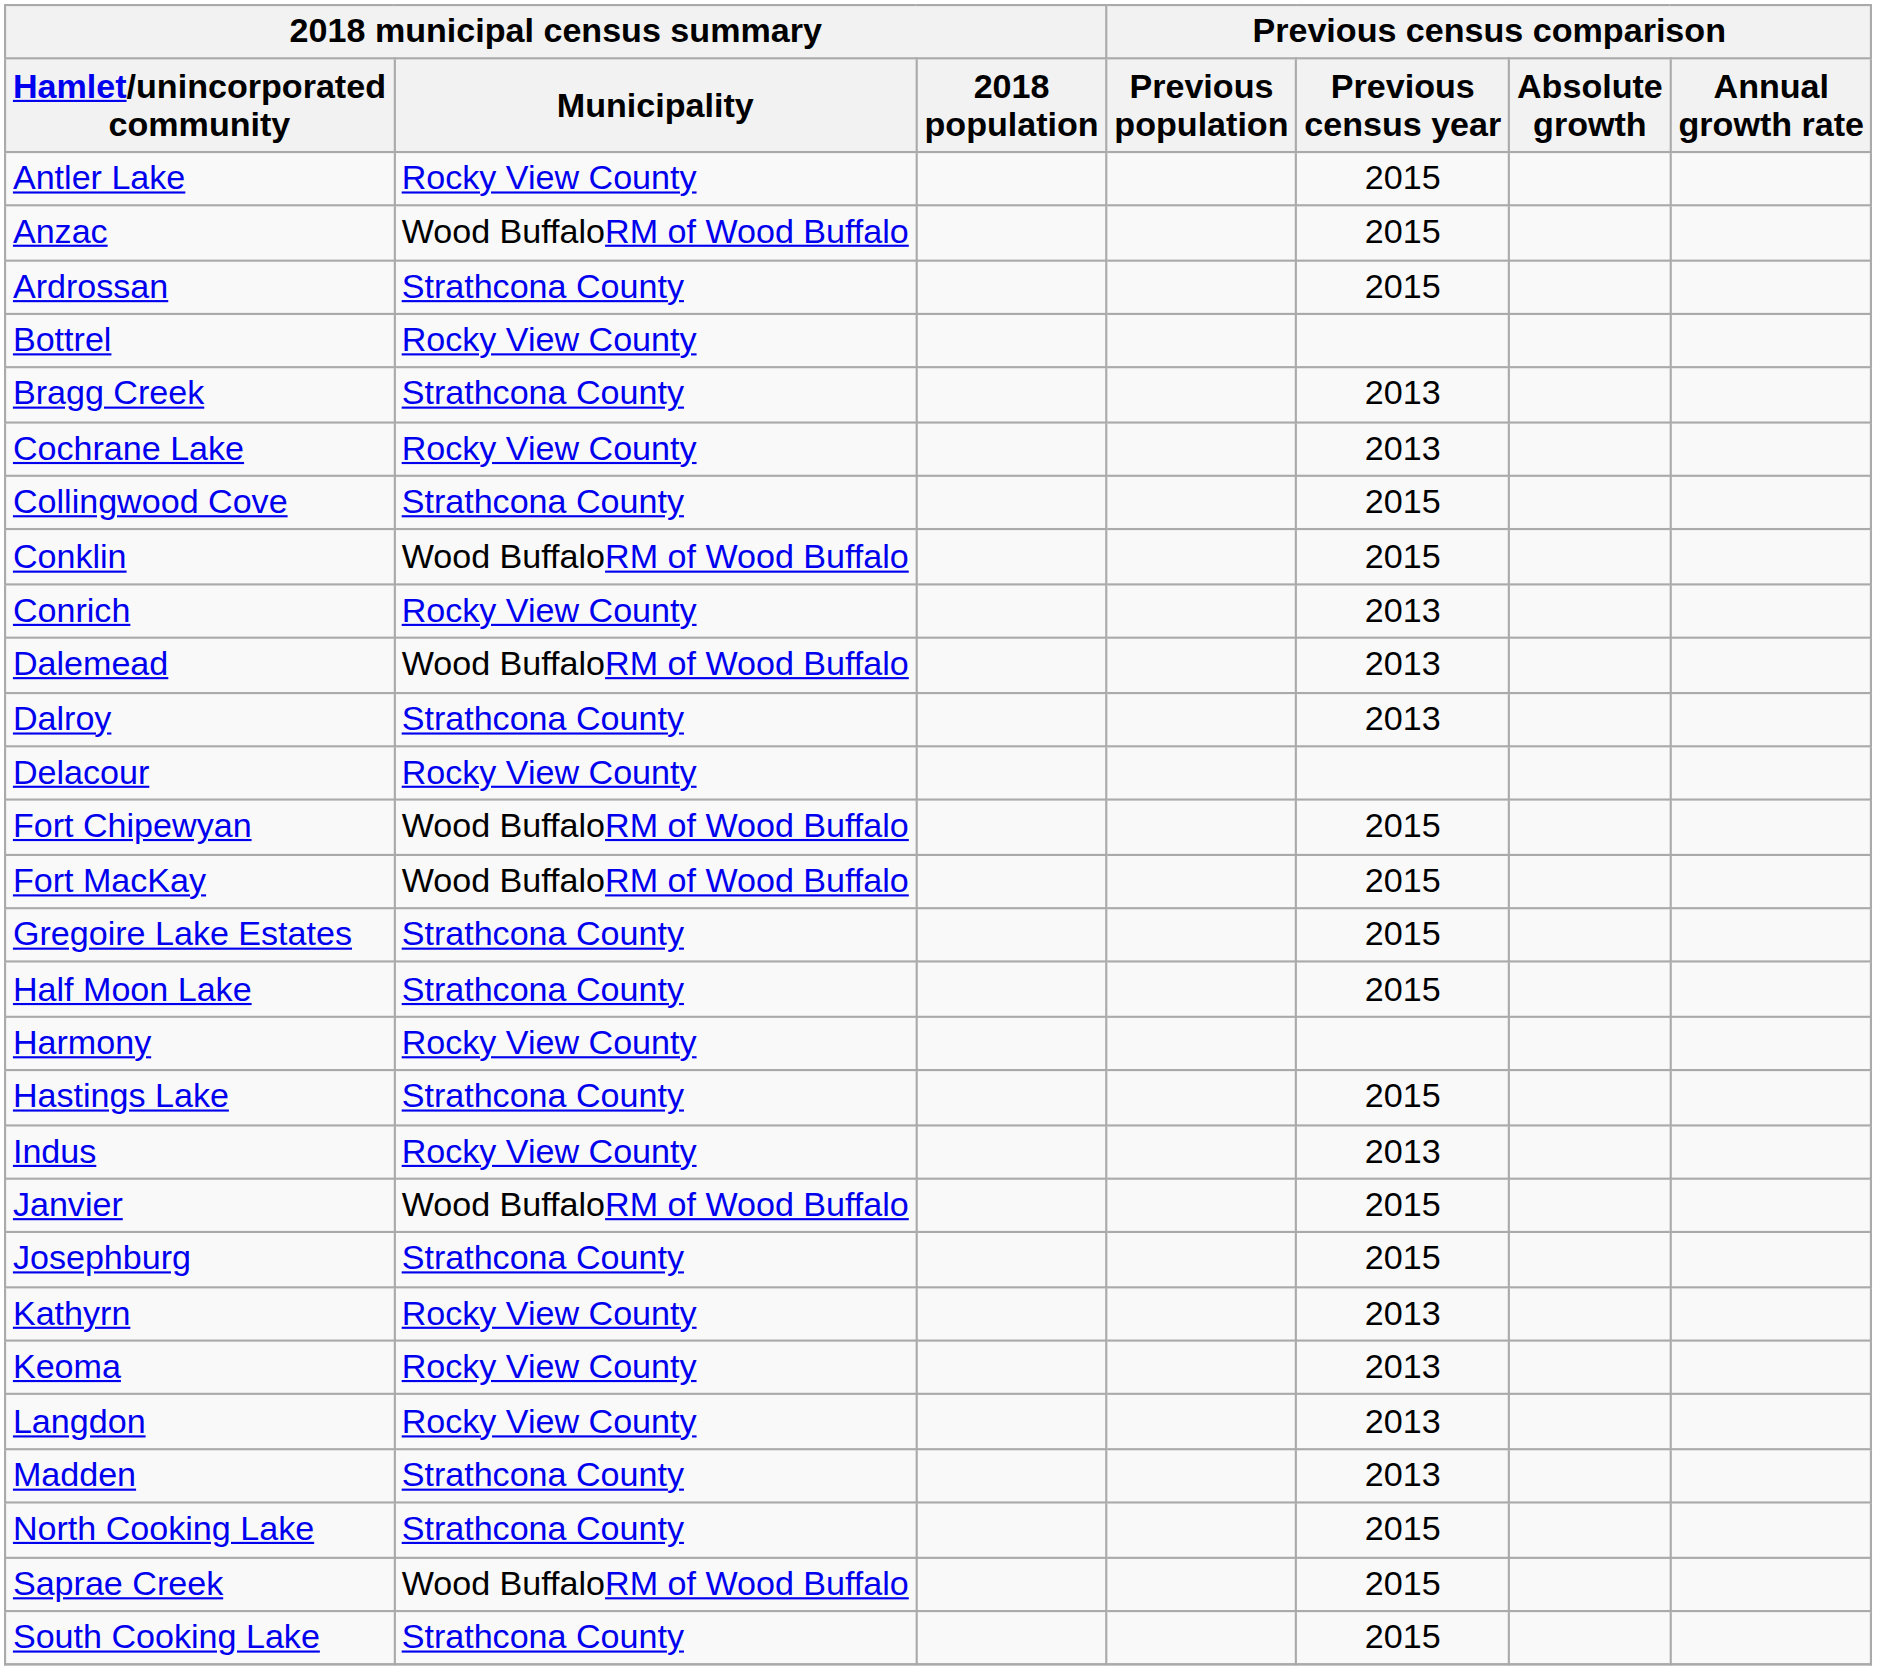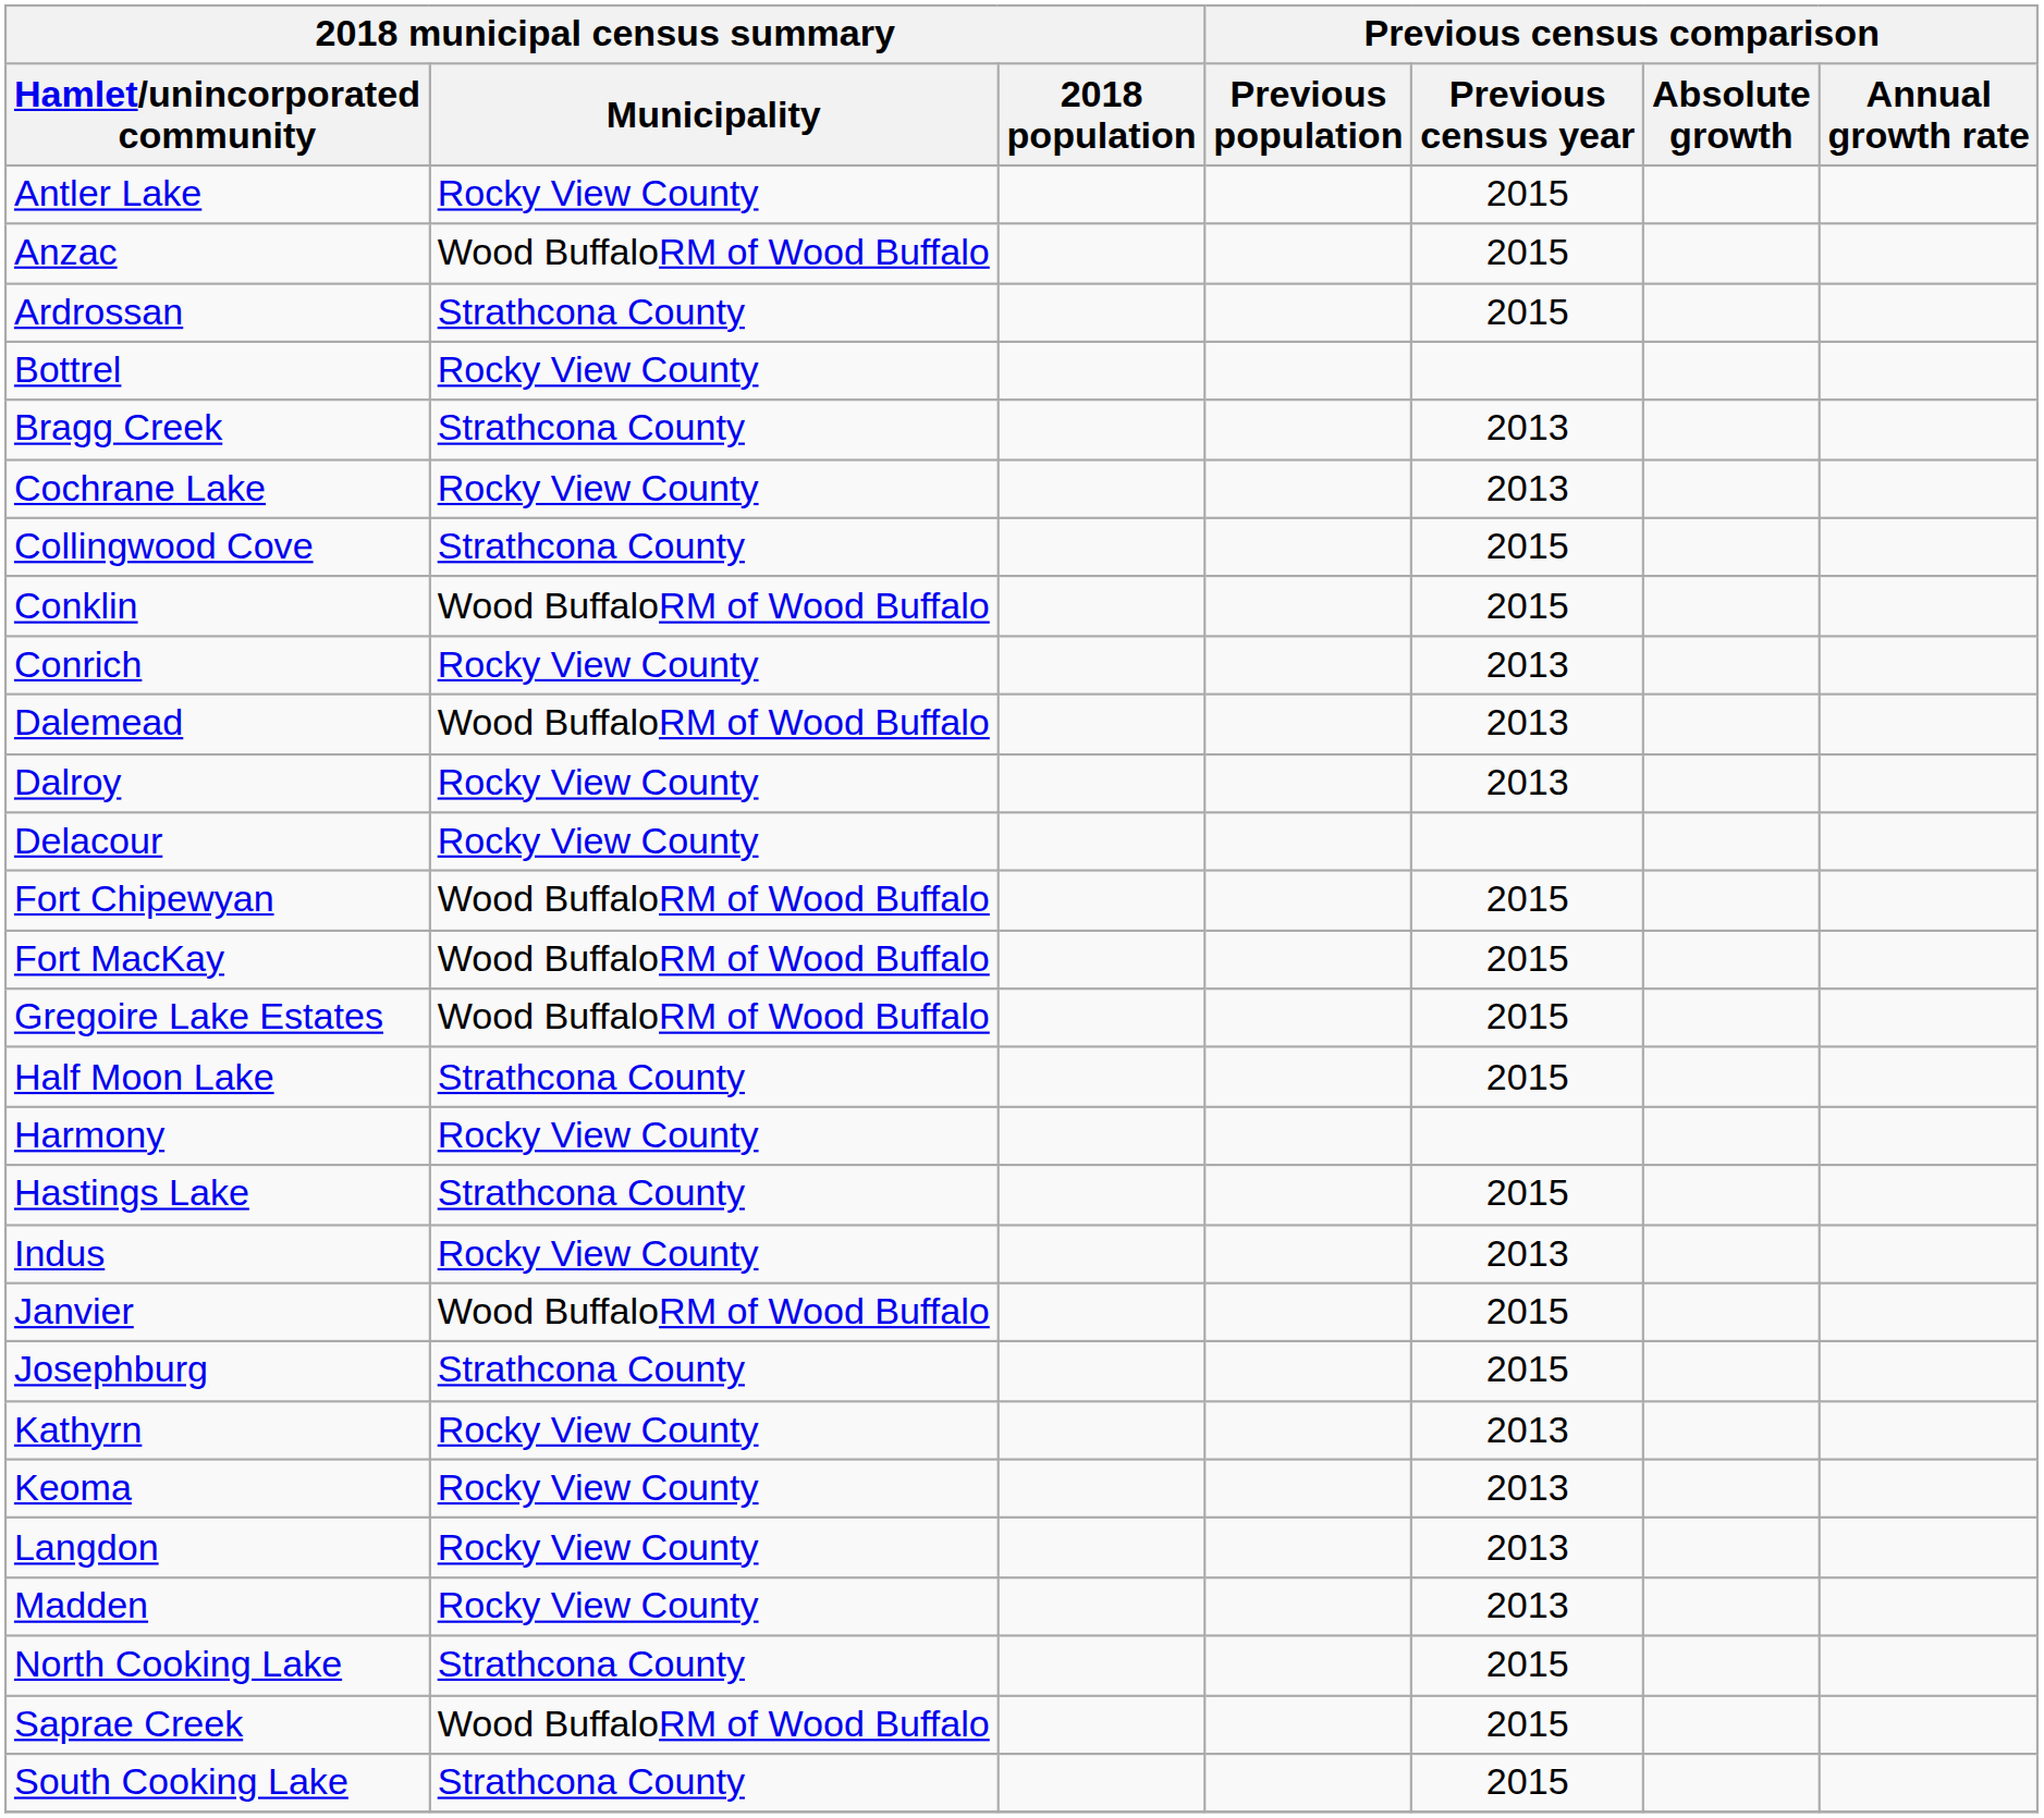 <table class="wikitable sortable">
 <tr>
 <th colspan=3 class=unsortable>2018 municipal census summary</th>
 <th colspan=4 class=unsortable>Previous census comparison</th>
 </tr>
 <tr>
 <th><a href='#'>Hamlet</a>/unincorporated<br>community</th>
 <th>Municipality</th>
 <th>2018<br>population<br></th>
 <th>Previous<br>population<br></th>
 <th>Previous<br>census year<br></th>
 <th>Absolute<br>growth</th>
 <th>Annual<br>growth rate</th>
 </tr>
 <tr>
 <td><a href='#'>Antler Lake</a></td>
 <td><a href='#'>Rocky View County</a></td>
 <td align=center></td>
 <td align=center></td>
 <td align=center>2015</td>
 <td align=center></td>
 <td align=center></td>
 </tr>
 <tr>
 <td><a href='#'>Anzac</a></td>
 <td><span>Wood Buffalo</span><a href='#'>RM of Wood Buffalo</a></td>
 <td align=center></td>
 <td align=center></td>
 <td align=center>2015</td>
 <td align=center></td>
 <td align=center></td>
 </tr>
 <tr>
 <td><a href='#'>Ardrossan</a></td>
 <td><a href='#'>Strathcona County</a></td>
 <td align=center></td>
 <td align=center></td>
 <td align=center>2015</td>
 <td align=center></td>
 <td align=center></td>
 </tr>
 <tr>
 <td><a href='#'>Bottrel</a></td>
 <td><a href='#'>Rocky View County</a></td>
 <td align=center></td>
 <td align=center></td>
 <td align=center></td>
 <td align=center></td>
 <td align=center></td>
 </tr>
 <tr>
 <td><a href='#'>Bragg Creek</a></td>
 <td><a href='#'>Strathcona County</a></td>
 <td align=center></td>
 <td align=center></td>
 <td align=center>2013</td>
 <td align=center></td>
 <td align=center></td>
 </tr>
 <tr>
 <td><a href='#'>Cochrane Lake</a></td>
 <td><a href='#'>Rocky View County</a></td>
 <td align=center></td>
 <td align=center></td>
 <td align=center>2013</td>
 <td align=center></td>
 <td align=center></td>
 </tr>
 <tr>
 <td><a href='#'>Collingwood Cove</a></td>
 <td><a href='#'>Strathcona County</a></td>
 <td align=center></td>
 <td align=center></td>
 <td align=center>2015</td>
 <td align=center></td>
 <td align=center></td>
 </tr>
 <tr>
 <td><a href='#'>Conklin</a></td>
 <td><span>Wood Buffalo</span><a href='#'>RM of Wood Buffalo</a></td>
 <td align=center></td>
 <td align=center></td>
 <td align=center>2015</td>
 <td align=center></td>
 <td align=center></td>
 </tr>
 <tr>
 <td><a href='#'>Conrich</a></td>
 <td><a href='#'>Rocky View County</a></td>
 <td align=center></td>
 <td align=center></td>
 <td align=center>2013</td>
 <td align=center></td>
 <td align=center></td>
 </tr>
 <tr>
 <td><a href='#'>Dalemead</a></td>
 <td><span>Wood Buffalo</span><a href='#'>RM of Wood Buffalo</a></td>
 <td align=center></td>
 <td align=center></td>
 <td align=center>2013</td>
 <td align=center></td>
 <td align=center></td>
 </tr>
 <tr>
 <td><a href='#'>Dalroy</a></td>
-<td><a href='#'>Strathcona County</a></td>
+<td><a href='#'>Rocky View County</a></td>
 <td align=center></td>
 <td align=center></td>
 <td align=center>2013</td>
 <td align=center></td>
 <td align=center></td>
 </tr>
 <tr>
 <td><a href='#'>Delacour</a></td>
 <td><a href='#'>Rocky View County</a></td>
 <td align=center></td>
 <td align=center></td>
 <td align=center></td>
 <td align=center></td>
 <td align=center></td>
 </tr>
 <tr>
 <td><a href='#'>Fort Chipewyan</a></td>
 <td><span>Wood Buffalo</span><a href='#'>RM of Wood Buffalo</a></td>
 <td align=center></td>
 <td align=center></td>
 <td align=center>2015</td>
 <td align=center></td>
 <td align=center></td>
 </tr>
 <tr>
 <td><a href='#'>Fort MacKay</a></td>
 <td><span>Wood Buffalo</span><a href='#'>RM of Wood Buffalo</a></td>
 <td align=center></td>
 <td align=center></td>
 <td align=center>2015</td>
 <td align=center></td>
 <td align=center></td>
 </tr>
 <tr>
 <td><a href='#'>Gregoire Lake Estates</a></td>
-<td><a href='#'>Strathcona County</a></td>
+<td><span>Wood Buffalo</span><a href='#'>RM of Wood Buffalo</a></td>
 <td align=center></td>
 <td align=center></td>
 <td align=center>2015</td>
 <td align=center></td>
 <td align=center></td>
 </tr>
 <tr>
 <td><a href='#'>Half Moon Lake</a></td>
 <td><a href='#'>Strathcona County</a></td>
 <td align=center></td>
 <td align=center></td>
 <td align=center>2015</td>
 <td align=center></td>
 <td align=center></td>
 </tr>
 <tr>
 <td><a href='#'>Harmony</a></td>
 <td><a href='#'>Rocky View County</a></td>
 <td align=center></td>
 <td align=center></td>
 <td align=center></td>
 <td align=center></td>
 <td align=center></td>
 </tr>
 <tr>
 <td><a href='#'>Hastings Lake</a></td>
 <td><a href='#'>Strathcona County</a></td>
 <td align=center></td>
 <td align=center></td>
 <td align=center>2015</td>
 <td align=center></td>
 <td align=center></td>
 </tr>
 <tr>
 <td><a href='#'>Indus</a></td>
 <td><a href='#'>Rocky View County</a></td>
 <td align=center></td>
 <td align=center></td>
 <td align=center>2013</td>
 <td align=center></td>
 <td align=center></td>
 </tr>
 <tr>
 <td><a href='#'>Janvier</a></td>
 <td><span>Wood Buffalo</span><a href='#'>RM of Wood Buffalo</a></td>
 <td align=center></td>
 <td align=center></td>
 <td align=center>2015</td>
 <td align=center></td>
 <td align=center></td>
 </tr>
 <tr>
 <td><a href='#'>Josephburg</a></td>
 <td><a href='#'>Strathcona County</a></td>
 <td align=center></td>
 <td align=center></td>
 <td align=center>2015</td>
 <td align=center></td>
 <td align=center></td>
 </tr>
 <tr>
 <td><a href='#'>Kathyrn</a></td>
 <td><a href='#'>Rocky View County</a></td>
 <td align=center></td>
 <td align=center></td>
 <td align=center>2013</td>
 <td align=center></td>
 <td align=center></td>
 </tr>
 <tr>
 <td><a href='#'>Keoma</a></td>
 <td><a href='#'>Rocky View County</a></td>
 <td align=center></td>
 <td align=center></td>
 <td align=center>2013</td>
 <td align=center></td>
 <td align=center></td>
 </tr>
 <tr>
 <td><a href='#'>Langdon</a></td>
 <td><a href='#'>Rocky View County</a></td>
 <td align=center></td>
 <td align=center></td>
 <td align=center>2013</td>
 <td align=center></td>
 <td align=center></td>
 </tr>
 <tr>
 <td><a href='#'>Madden</a></td>
-<td><a href='#'>Strathcona County</a></td>
+<td><a href='#'>Rocky View County</a></td>
 <td align=center></td>
 <td align=center></td>
 <td align=center>2013</td>
 <td align=center></td>
 <td align=center></td>
 </tr>
 <tr>
 <td><a href='#'>North Cooking Lake</a></td>
 <td><a href='#'>Strathcona County</a></td>
 <td align=center></td>
 <td align=center></td>
 <td align=center>2015</td>
 <td align=center></td>
 <td align=center></td>
 </tr>
 <tr>
 <td><a href='#'>Saprae Creek</a></td>
 <td><span>Wood Buffalo</span><a href='#'>RM of Wood Buffalo</a></td>
 <td align=center></td>
 <td align=center></td>
 <td align=center>2015</td>
 <td align=center></td>
 <td align=center></td>
 </tr>
 <tr>
 <td><a href='#'>South Cooking Lake</a></td>
 <td><a href='#'>Strathcona County</a></td>
 <td align=center></td>
 <td align=center></td>
 <td align=center>2015</td>
 <td align=center></td>
 <td align=center></td>
 </tr>
 <tr>
 </tr>
 </table>
